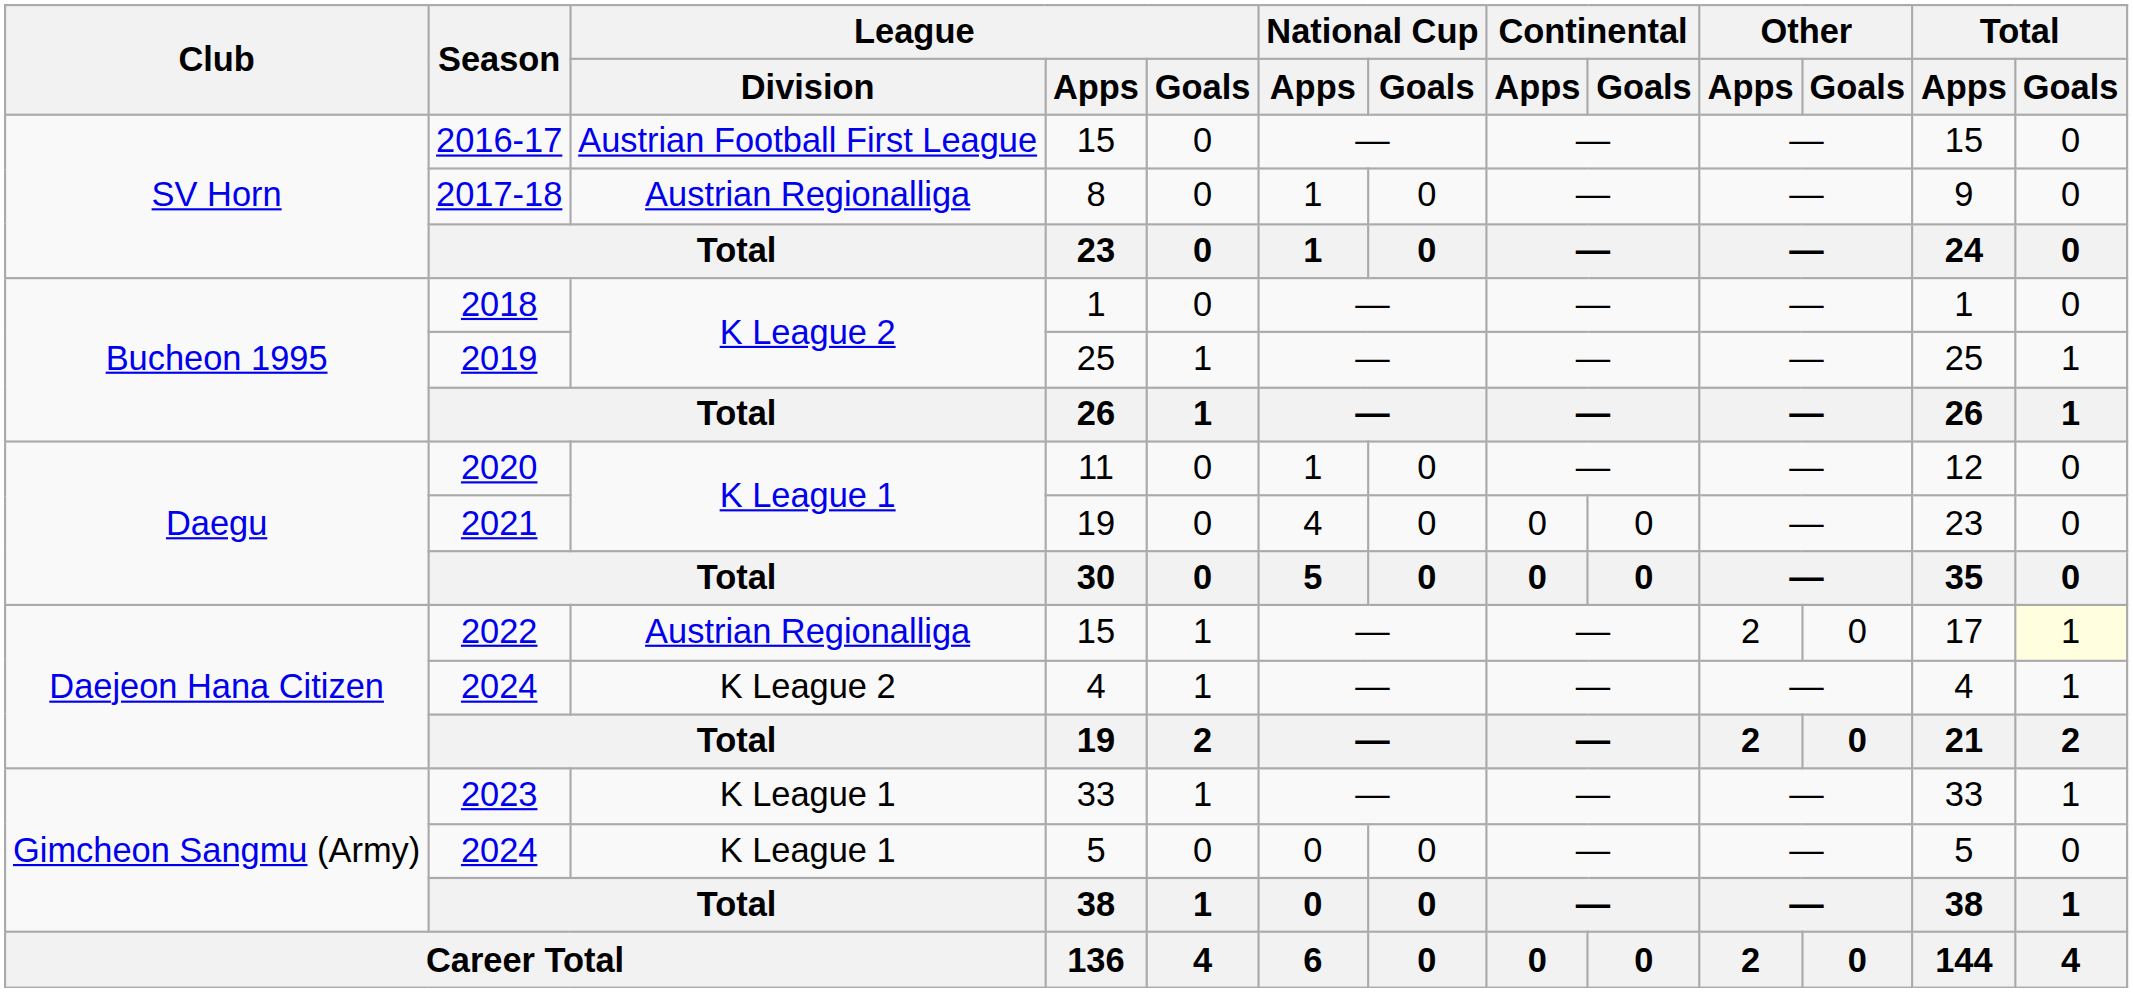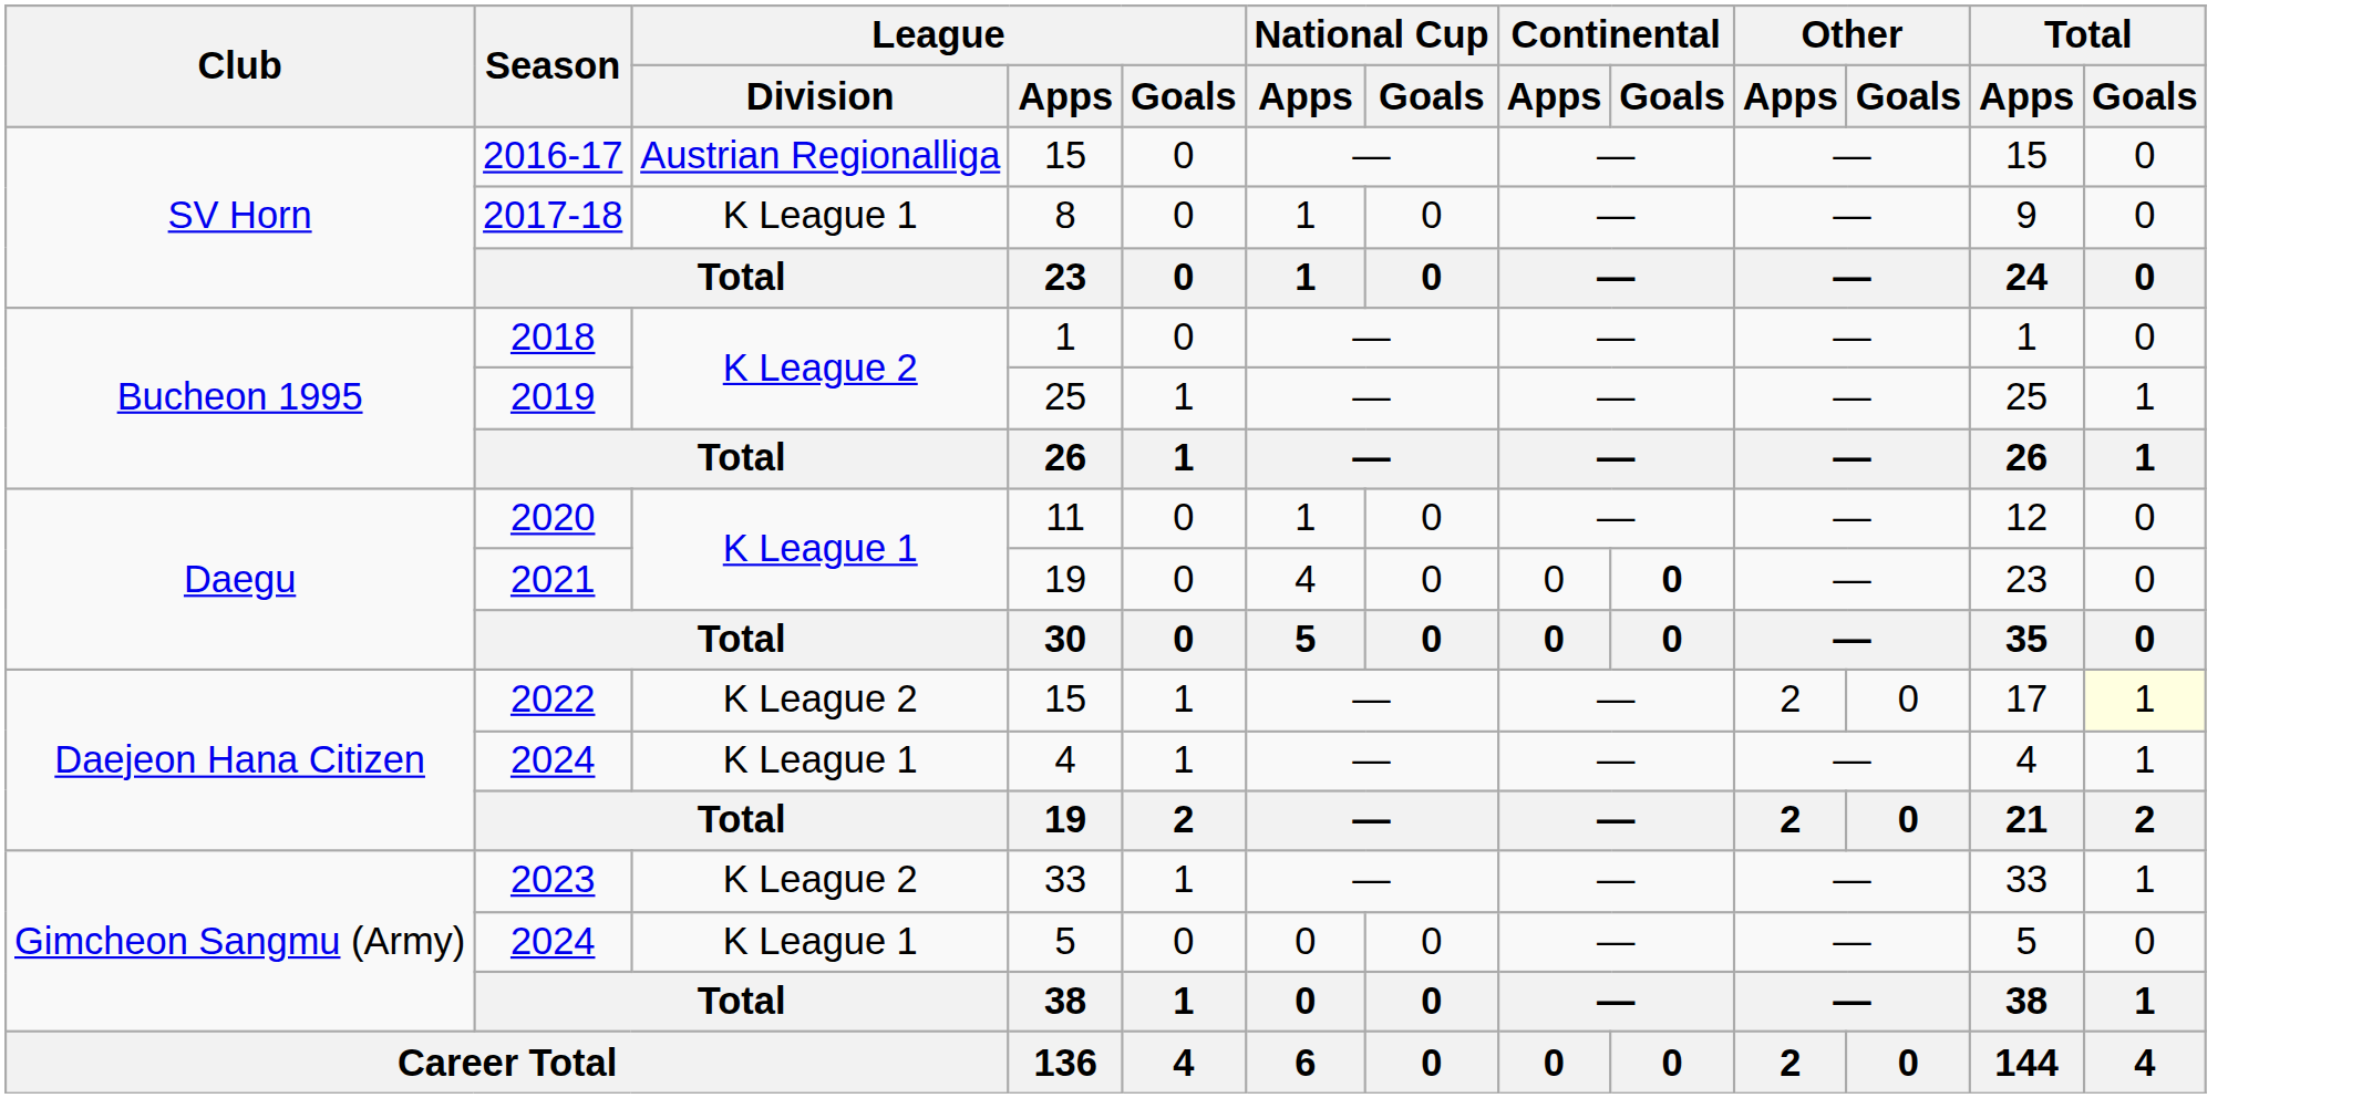 <table class="wikitable" style="text-align: center">
 <tr>
 <th rowspan="2">Club</th>
 <th rowspan="2">Season</th>
 <th colspan="3">League</th>
 <th colspan="2">National Cup</th>
 <th colspan="2">Continental</th>
 <th colspan="2">Other</th>
 <th colspan="2">Total</th>
 </tr>
 <tr>
 <th>Division</th>
 <th>Apps</th>
 <th>Goals</th>
 <th>Apps</th>
 <th>Goals</th>
 <th>Apps</th>
 <th>Goals</th>
 <th>Apps</th>
 <th>Goals</th>
 <th>Apps</th>
 <th>Goals</th>
 </tr>
 <tr>
 <td rowspan="3"><a href='#'>SV Horn</a></td>
 <td><a href='#'>2016-17</a></td>
-<td><a href='#'>Austrian Football First League</a></td>
+<td><a href='#'>Austrian Regionalliga</a></td>
 <td>15</td>
 <td>0</td>
 <td colspan="2">—</td>
 <td colspan="2">—</td>
 <td colspan="2">—</td>
 <td>15</td>
 <td>0</td>
 </tr>
 <tr>
 <td><a href='#'>2017-18</a></td>
-<td><a href='#'>Austrian Regionalliga</a></td>
+<td>K League 1</td>
 <td>8</td>
 <td>0</td>
 <td>1</td>
 <td>0</td>
 <td colspan="2">—</td>
 <td colspan="2">—</td>
 <td>9</td>
 <td>0</td>
 </tr>
 <tr>
 <th colspan="2">Total</th>
 <th>23</th>
 <th>0</th>
 <th>1</th>
 <th>0</th>
 <th colspan="2">—</th>
 <th colspan="2">—</th>
 <th>24</th>
 <th>0</th>
 </tr>
 <tr>
 <td rowspan="3"><a href='#'>Bucheon 1995</a></td>
 <td><a href='#'>2018</a></td>
 <td rowspan="2"><a href='#'>K League 2</a></td>
 <td>1</td>
 <td>0</td>
 <td colspan="2">—</td>
 <td colspan="2">—</td>
 <td colspan="2">—</td>
 <td>1</td>
 <td>0</td>
 </tr>
 <tr>
 <td><a href='#'>2019</a></td>
 <td>25</td>
 <td>1</td>
 <td colspan="2">—</td>
 <td colspan="2">—</td>
 <td colspan="2">—</td>
 <td>25</td>
 <td>1</td>
 </tr>
 <tr>
 <th colspan="2">Total</th>
 <th>26</th>
 <th>1</th>
 <th colspan="2">—</th>
 <th colspan="2">—</th>
 <th colspan="2">—</th>
 <th>26</th>
 <th>1</th>
 </tr>
 <tr>
 <td rowspan="3"><a href='#'>Daegu</a></td>
 <td><a href='#'>2020</a></td>
 <td rowspan="2"><a href='#'>K League 1</a></td>
 <td>11</td>
 <td>0</td>
 <td>1</td>
 <td>0</td>
 <td colspan="2">—</td>
 <td colspan="2">—</td>
 <td>12</td>
 <td>0</td>
 </tr>
 <tr>
 <td><a href='#'>2021</a></td>
 <td>19</td>
 <td>0</td>
 <td>4</td>
 <td>0</td>
 <td>0</td>
-<td>0</td>
+<td><strong>0</strong></td>
 <td colspan="2">—</td>
 <td>23</td>
 <td>0</td>
 </tr>
 <tr>
 <th colspan="2">Total</th>
 <th>30</th>
 <th>0</th>
 <th>5</th>
 <th>0</th>
 <th>0</th>
 <th>0</th>
 <th colspan="2">—</th>
 <th>35</th>
 <th>0</th>
 </tr>
 <tr>
 <td rowspan="3"><a href='#'>Daejeon Hana Citizen</a></td>
 <td><a href='#'>2022</a></td>
-<td><a href='#'>Austrian Regionalliga</a></td>
+<td>K League 2</td>
 <td>15</td>
 <td>1</td>
 <td colspan="2">—</td>
 <td colspan="2">—</td>
 <td>2</td>
 <td>0</td>
 <td>17</td>
 <td style="background: lightyellow;">1</td>
 </tr>
 <tr>
 <td><a href='#'>2024</a></td>
-<td>K League 2</td>
+<td>K League 1</td>
 <td>4</td>
 <td>1</td>
 <td colspan="2">—</td>
 <td colspan="2">—</td>
 <td colspan="2">—</td>
 <td>4</td>
 <td>1</td>
 </tr>
 <tr>
 <th colspan="2">Total</th>
 <th>19</th>
 <th>2</th>
 <th colspan="2">—</th>
 <th colspan="2">—</th>
 <th>2</th>
 <th>0</th>
 <th>21</th>
 <th>2</th>
 </tr>
 <tr>
 <td rowspan="3"><a href='#'>Gimcheon Sangmu</a> (Army)</td>
 <td><a href='#'>2023</a></td>
-<td>K League 1</td>
+<td>K League 2</td>
 <td>33</td>
 <td>1</td>
 <td colspan="2">—</td>
 <td colspan="2">—</td>
 <td colspan="2">—</td>
 <td>33</td>
 <td>1</td>
 </tr>
 <tr>
 <td><a href='#'>2024</a></td>
 <td>K League 1</td>
 <td>5</td>
 <td>0</td>
 <td>0</td>
 <td>0</td>
 <td colspan="2">—</td>
 <td colspan="2">—</td>
 <td>5</td>
 <td>0</td>
 </tr>
 <tr>
 <th colspan="2">Total</th>
 <th>38</th>
 <th>1</th>
 <th>0</th>
 <th>0</th>
 <th colspan="2">—</th>
 <th colspan="2">—</th>
 <th>38</th>
 <th>1</th>
 </tr>
 <tr>
 <th colspan="3">Career Total</th>
 <th>136</th>
 <th>4</th>
 <th>6</th>
 <th>0</th>
 <th>0</th>
 <th>0</th>
 <th>2</th>
 <th>0</th>
 <th>144</th>
 <th>4</th>
 </tr>
 </table>
